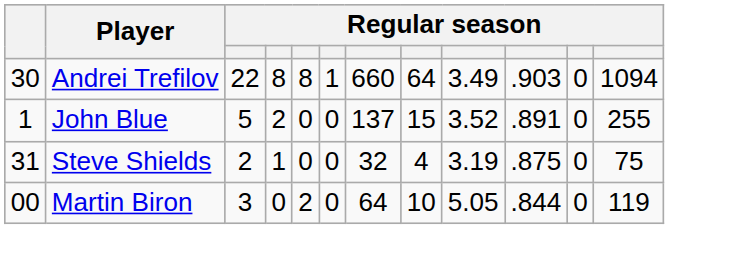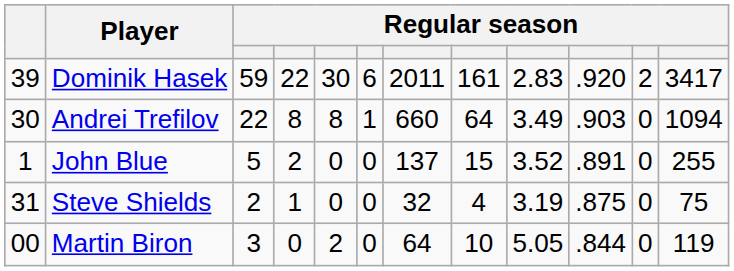 <table class="wikitable plainrowheaders" style="text-align:center;">
 <tr>
 <th scope="col" rowspan="2"></th>
 <th scope="col" rowspan="2">Player</th>
 <th scope=colgroup colspan=10>Regular season</th>
 </tr>
 <tr>
 <th scope="col"></th>
 <th scope="col"></th>
 <th scope="col"></th>
 <th scope="col"></th>
 <th scope="col"></th>
 <th scope="col"></th>
 <th scope="col"></th>
 <th scope="col"></th>
 <th scope="col"></th>
 <th scope="col"></th>
+</tr>
+<tr>
+<td scope="row">39</td>
+<td align="left"><a href='#'>Dominik Hasek</a></td>
+<td>59</td>
+<td>22</td>
+<td>30</td>
+<td>6</td>
+<td>2011</td>
+<td>161</td>
+<td>2.83</td>
+<td>.920</td>
+<td>2</td>
+<td>3417</td>
 </tr>
 <tr>
 <td scope="row">30</td>
 <td align="left"><a href='#'>Andrei Trefilov</a></td>
 <td>22</td>
 <td>8</td>
 <td>8</td>
 <td>1</td>
 <td>660</td>
 <td>64</td>
 <td>3.49</td>
 <td>.903</td>
 <td>0</td>
 <td>1094</td>
 </tr>
 <tr>
 <td scope="row">1</td>
 <td align="left"><a href='#'>John Blue</a></td>
 <td>5</td>
 <td>2</td>
 <td>0</td>
 <td>0</td>
 <td>137</td>
 <td>15</td>
 <td>3.52</td>
 <td>.891</td>
 <td>0</td>
 <td>255</td>
 </tr>
 <tr>
 <td scope="row">31</td>
 <td align="left"><a href='#'>Steve Shields</a></td>
 <td>2</td>
 <td>1</td>
 <td>0</td>
 <td>0</td>
 <td>32</td>
 <td>4</td>
 <td>3.19</td>
 <td>.875</td>
 <td>0</td>
 <td>75</td>
 </tr>
 <tr>
 <td scope="row">00</td>
 <td align="left"><a href='#'>Martin Biron</a></td>
 <td>3</td>
 <td>0</td>
 <td>2</td>
 <td>0</td>
 <td>64</td>
 <td>10</td>
 <td>5.05</td>
 <td>.844</td>
 <td>0</td>
 <td>119</td>
 </tr>
 </table>
